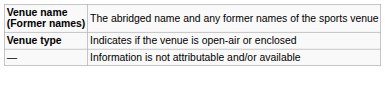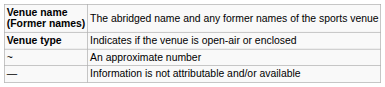 <table class="wikitable">
 <tr>
 <td><strong>Venue name<br>(Former names)</strong></td>
 <td>The abridged name and any former names of the sports venue</td>
 </tr>
 <tr>
 <td><strong>Venue type</strong></td>
 <td>Indicates if the venue is open-air or enclosed</td>
 </tr>
 <tr>
+<td>~</td>
+<td>An approximate number</td>
+</tr>
+<tr>
 <td>—</td>
 <td>Information is not attributable and/or available</td>
 </tr>
 </table>
